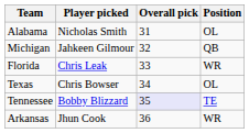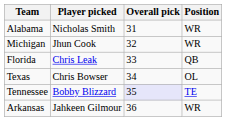 <table class="wikitable">
 <tr>
 <th>Team</th>
 <th>Player picked</th>
 <th>Overall pick</th>
 <th>Position</th>
 </tr>
 <tr>
 <td>Alabama</td>
 <td>Nicholas Smith</td>
 <td>31</td>
-<td>OL</td>
+<td>WR</td>
 </tr>
 <tr>
 <td>Michigan</td>
-<td>Jahkeen Gilmour</td>
+<td>Jhun Cook</td>
 <td>32</td>
-<td>QB</td>
+<td>WR</td>
 </tr>
 <tr>
 <td>Florida</td>
 <td><a href='#'>Chris Leak</a></td>
 <td>33</td>
-<td>WR</td>
+<td>QB</td>
 </tr>
 <tr>
 <td>Texas</td>
 <td>Chris Bowser</td>
 <td>34</td>
 <td>OL</td>
 </tr>
 <tr>
 <td>Tennessee</td>
 <td><a href='#'>Bobby Blizzard</a></td>
 <td style="background: lavender;">35</td>
 <td><a href='#'>TE</a></td>
 </tr>
 <tr>
 <td>Arkansas</td>
-<td>Jhun Cook</td>
+<td>Jahkeen Gilmour</td>
 <td>36</td>
 <td>WR</td>
 </tr>
 </table>
